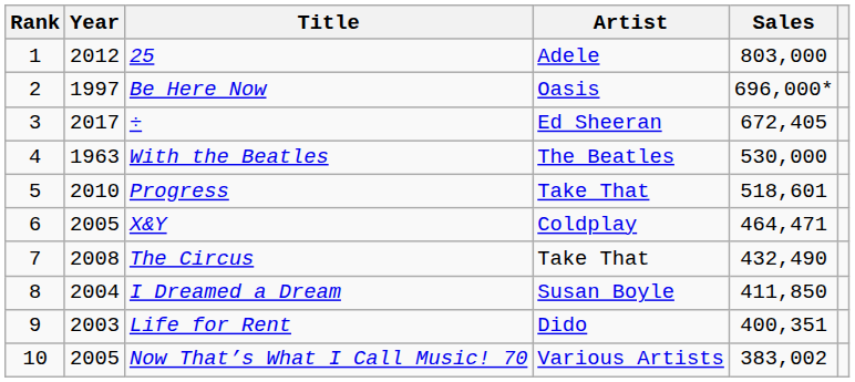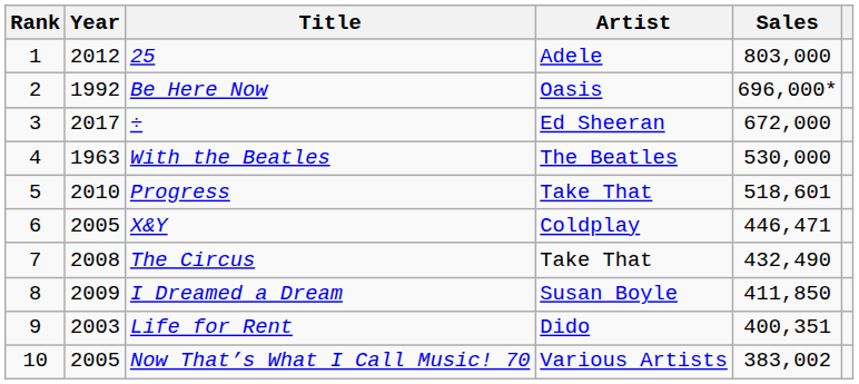 <table class="wikitable sortable" style="text-align:center;">
 <tr>
 <th>Rank</th>
 <th>Year</th>
 <th>Title</th>
 <th>Artist</th>
 <th>Sales</th>
 <th></th>
 </tr>
 <tr>
 <td>1</td>
 <td>2012</td>
 <td style="text-align: left;"><em><a href='#'>25</a></em></td>
 <td style="text-align: left;"><a href='#'>Adele</a></td>
 <td>803,000</td>
 <td></td>
 </tr>
 <tr>
 <td>2</td>
-<td>1997</td>
+<td>1992</td>
 <td style="text-align: left;"><em><a href='#'>Be Here Now</a></em></td>
 <td style="text-align: left;"><a href='#'>Oasis</a></td>
 <td>696,000*</td>
 <td></td>
 </tr>
 <tr>
 <td>3</td>
 <td>2017</td>
 <td style="text-align: left;"><em><a href='#'>÷</a></em></td>
 <td style="text-align: left;"><a href='#'>Ed Sheeran</a></td>
-<td>672,405</td>
+<td>672,000</td>
 <td></td>
 </tr>
 <tr>
 <td>4</td>
 <td>1963</td>
 <td style="text-align: left;"><em><a href='#'>With the Beatles</a></em></td>
 <td style="text-align: left;"><a href='#'>The Beatles</a></td>
 <td>530,000</td>
 <td></td>
 </tr>
 <tr>
 <td>5</td>
 <td>2010</td>
 <td style="text-align: left;"><em><a href='#'>Progress</a></em></td>
 <td style="text-align: left;"><a href='#'>Take That</a></td>
 <td>518,601</td>
 <td></td>
 </tr>
 <tr>
 <td>6</td>
 <td>2005</td>
 <td style="text-align: left;"><em><a href='#'>X&Y</a></em></td>
 <td style="text-align: left;"><a href='#'>Coldplay</a></td>
-<td>464,471</td>
+<td>446,471</td>
 <td></td>
 </tr>
 <tr>
 <td>7</td>
 <td>2008</td>
 <td style="text-align: left;"><em><a href='#'>The Circus</a></em></td>
 <td style="text-align: left;">Take That</td>
 <td>432,490</td>
 <td></td>
 </tr>
 <tr>
 <td>8</td>
-<td>2004</td>
+<td>2009</td>
 <td style="text-align: left;"><em><a href='#'>I Dreamed a Dream</a></em></td>
 <td style="text-align: left;"><a href='#'>Susan Boyle</a></td>
 <td>411,850</td>
 <td></td>
 </tr>
 <tr>
 <td>9</td>
 <td>2003</td>
 <td style="text-align: left;"><em><a href='#'>Life for Rent</a></em></td>
 <td style="text-align: left;"><a href='#'>Dido</a></td>
 <td>400,351</td>
 <td></td>
 </tr>
 <tr>
 <td>10</td>
 <td>2005</td>
 <td style="text-align: left;"><em><a href='#'>Now That’s What I Call Music! 70</a></em></td>
 <td style="text-align: left;"><a href='#'>Various Artists</a></td>
 <td>383,002</td>
 <td></td>
 </tr>
 </table>
